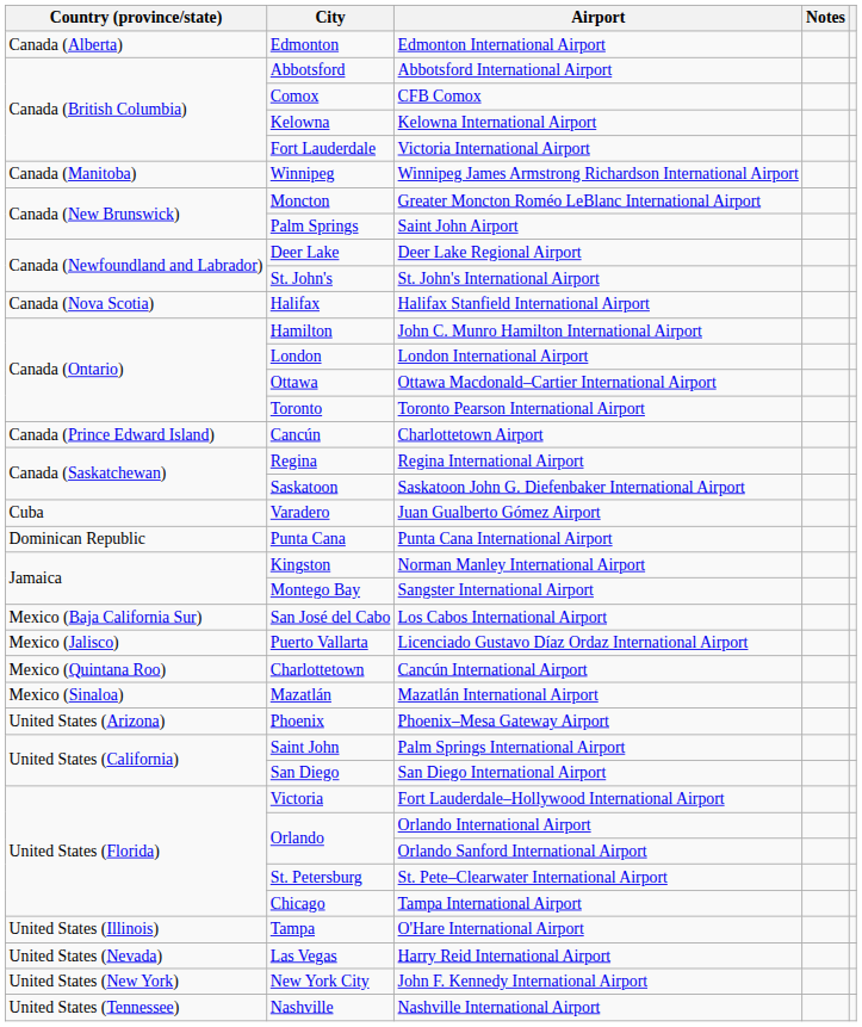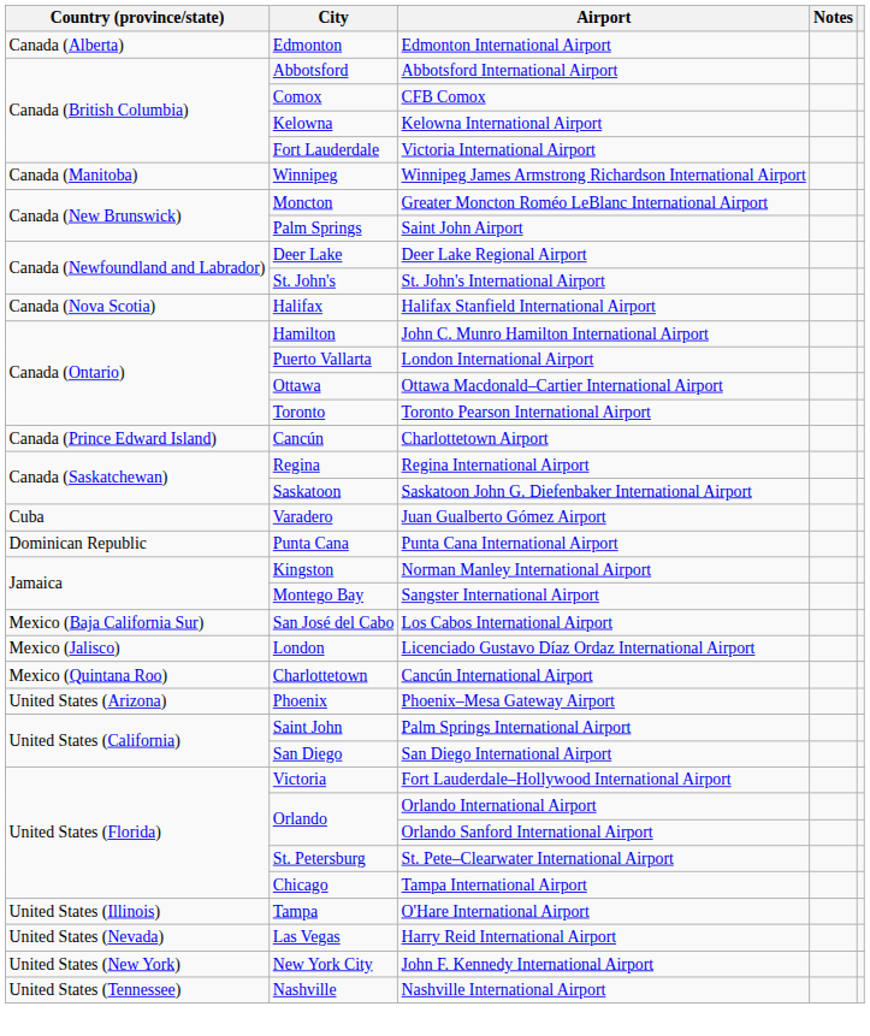 <table class="wikitable sortable">
 <tr>
 <th>Country (province/state)</th>
 <th>City</th>
 <th>Airport</th>
 <th>Notes</th>
 <th class=unsortable></th>
 </tr>
 <tr>
 <td>Canada (<a href='#'>Alberta</a>)</td>
 <td><a href='#'>Edmonton</a></td>
 <td><a href='#'>Edmonton International Airport</a></td>
 <td></td>
 <td align=center></td>
 </tr>
 <tr>
 <td rowspan=4>Canada (<a href='#'>British Columbia</a>)</td>
 <td><a href='#'>Abbotsford</a></td>
 <td><a href='#'>Abbotsford International Airport</a></td>
 <td></td>
 <td align=center></td>
 </tr>
 <tr>
 <td><a href='#'>Comox</a></td>
 <td><a href='#'>CFB Comox</a></td>
 <td></td>
 <td align=center></td>
 </tr>
 <tr>
 <td><a href='#'>Kelowna</a></td>
 <td><a href='#'>Kelowna International Airport</a></td>
 <td></td>
 <td align=center></td>
 </tr>
 <tr>
 <td><a href='#'>Fort Lauderdale</a></td>
 <td><a href='#'>Victoria International Airport</a></td>
 <td></td>
 <td align=center></td>
 </tr>
 <tr>
 <td>Canada (<a href='#'>Manitoba</a>)</td>
 <td><a href='#'>Winnipeg</a></td>
 <td><a href='#'>Winnipeg James Armstrong Richardson International Airport</a></td>
 <td></td>
 <td align=center></td>
 </tr>
 <tr>
 <td rowspan=2>Canada (<a href='#'>New Brunswick</a>)</td>
 <td><a href='#'>Moncton</a></td>
 <td><a href='#'>Greater Moncton Roméo LeBlanc International Airport</a></td>
 <td></td>
 <td align=center></td>
 </tr>
 <tr>
 <td><a href='#'>Palm Springs</a></td>
 <td><a href='#'>Saint John Airport</a></td>
 <td></td>
 <td></td>
 </tr>
 <tr>
 <td rowspan=2>Canada (<a href='#'>Newfoundland and Labrador</a>)</td>
 <td><a href='#'>Deer Lake</a></td>
 <td><a href='#'>Deer Lake Regional Airport</a></td>
 <td></td>
 <td align=center></td>
 </tr>
 <tr>
 <td><a href='#'>St. John's</a></td>
 <td><a href='#'>St. John's International Airport</a></td>
 <td></td>
 <td align=center></td>
 </tr>
 <tr>
 <td>Canada (<a href='#'>Nova Scotia</a>)</td>
 <td><a href='#'>Halifax</a></td>
 <td><a href='#'>Halifax Stanfield International Airport</a></td>
 <td></td>
 <td align=center></td>
 </tr>
 <tr>
 <td rowspan=4>Canada (<a href='#'>Ontario</a>)</td>
 <td><a href='#'>Hamilton</a></td>
 <td><a href='#'>John C. Munro Hamilton International Airport</a></td>
 <td></td>
 <td align=center></td>
 </tr>
 <tr>
-<td><a href='#'>London</a></td>
+<td><a href='#'>Puerto Vallarta</a></td>
 <td><a href='#'>London International Airport</a></td>
 <td></td>
 <td align=center></td>
 </tr>
 <tr>
 <td><a href='#'>Ottawa</a></td>
 <td><a href='#'>Ottawa Macdonald–Cartier International Airport</a></td>
 <td></td>
 <td></td>
 </tr>
 <tr>
 <td><a href='#'>Toronto</a></td>
 <td><a href='#'>Toronto Pearson International Airport</a></td>
 <td></td>
 <td align=center></td>
 </tr>
 <tr>
 <td>Canada (<a href='#'>Prince Edward Island</a>)</td>
 <td><a href='#'>Cancún</a></td>
 <td><a href='#'>Charlottetown Airport</a></td>
 <td></td>
 <td align=center></td>
 </tr>
 <tr>
 <td rowspan=2>Canada (<a href='#'>Saskatchewan</a>)</td>
 <td><a href='#'>Regina</a></td>
 <td><a href='#'>Regina International Airport</a></td>
 <td></td>
 <td align=center></td>
 </tr>
 <tr>
 <td><a href='#'>Saskatoon</a></td>
 <td><a href='#'>Saskatoon John G. Diefenbaker International Airport</a></td>
 <td></td>
 <td align=center></td>
 </tr>
 <tr>
 <td>Cuba</td>
 <td><a href='#'>Varadero</a></td>
 <td><a href='#'>Juan Gualberto Gómez Airport</a></td>
 <td></td>
 <td align=center></td>
 </tr>
 <tr>
 <td>Dominican Republic</td>
 <td><a href='#'>Punta Cana</a></td>
 <td><a href='#'>Punta Cana International Airport</a></td>
 <td></td>
 <td align=center></td>
 </tr>
 <tr>
 <td rowspan=2>Jamaica</td>
 <td><a href='#'>Kingston</a></td>
 <td><a href='#'>Norman Manley International Airport</a></td>
 <td></td>
 <td></td>
 </tr>
 <tr>
 <td><a href='#'>Montego Bay</a></td>
 <td><a href='#'>Sangster International Airport</a></td>
 <td></td>
 <td align=center></td>
 </tr>
 <tr>
 <td>Mexico (<a href='#'>Baja California Sur</a>)</td>
 <td><a href='#'>San José del Cabo</a></td>
 <td><a href='#'>Los Cabos International Airport</a></td>
 <td></td>
 <td align=center></td>
 </tr>
 <tr>
 <td>Mexico (<a href='#'>Jalisco</a>)</td>
-<td><a href='#'>Puerto Vallarta</a></td>
+<td><a href='#'>London</a></td>
 <td><a href='#'>Licenciado Gustavo Díaz Ordaz International Airport</a></td>
 <td></td>
 <td align=center></td>
 </tr>
 <tr>
 <td>Mexico (<a href='#'>Quintana Roo</a>)</td>
 <td><a href='#'>Charlottetown</a></td>
 <td><a href='#'>Cancún International Airport</a></td>
-<td></td>
-<td align=center></td>
-</tr>
-<tr>
-<td>Mexico (<a href='#'>Sinaloa</a>)</td>
-<td><a href='#'>Mazatlán</a></td>
-<td><a href='#'>Mazatlán International Airport</a></td>
 <td></td>
 <td align=center></td>
 </tr>
 <tr>
 <td>United States (<a href='#'>Arizona</a>)</td>
 <td><a href='#'>Phoenix</a></td>
 <td><a href='#'>Phoenix–Mesa Gateway Airport</a></td>
 <td></td>
 <td align=center></td>
 </tr>
 <tr>
 <td rowspan=2>United States (<a href='#'>California</a>)</td>
 <td><a href='#'>Saint John</a></td>
 <td><a href='#'>Palm Springs International Airport</a></td>
 <td></td>
 <td></td>
 </tr>
 <tr>
 <td><a href='#'>San Diego</a></td>
 <td><a href='#'>San Diego International Airport</a></td>
 <td></td>
 <td align=center></td>
 </tr>
 <tr>
 <td rowspan=5>United States (<a href='#'>Florida</a>)</td>
 <td><a href='#'>Victoria</a></td>
 <td><a href='#'>Fort Lauderdale–Hollywood International Airport</a></td>
 <td></td>
 <td align=center></td>
 </tr>
 <tr>
 <td rowspan=2><a href='#'>Orlando</a></td>
 <td><a href='#'>Orlando International Airport</a></td>
 <td></td>
 <td align=center></td>
 </tr>
 <tr>
 <td><a href='#'>Orlando Sanford International Airport</a></td>
 <td></td>
 <td align=center></td>
 </tr>
 <tr>
 <td><a href='#'>St. Petersburg</a></td>
 <td><a href='#'>St. Pete–Clearwater International Airport</a></td>
 <td></td>
 <td align=center></td>
 </tr>
 <tr>
 <td><a href='#'>Chicago</a></td>
 <td><a href='#'>Tampa International Airport</a></td>
 <td></td>
 <td align=center></td>
 </tr>
 <tr>
 <td>United States (<a href='#'>Illinois</a>)</td>
 <td><a href='#'>Tampa</a></td>
 <td><a href='#'>O'Hare International Airport</a></td>
 <td></td>
 <td align=center></td>
 </tr>
 <tr>
 <td>United States (<a href='#'>Nevada</a>)</td>
 <td><a href='#'>Las Vegas</a></td>
 <td><a href='#'>Harry Reid International Airport</a></td>
 <td></td>
 <td align=center></td>
 </tr>
 <tr>
 <td>United States (<a href='#'>New York</a>)</td>
 <td><a href='#'>New York City</a></td>
 <td><a href='#'>John F. Kennedy International Airport</a></td>
 <td></td>
 <td align=center></td>
 </tr>
 <tr>
 <td>United States (<a href='#'>Tennessee</a>)</td>
 <td><a href='#'>Nashville</a></td>
 <td><a href='#'>Nashville International Airport</a></td>
 <td></td>
 <td align=center></td>
 </tr>
 </table>
